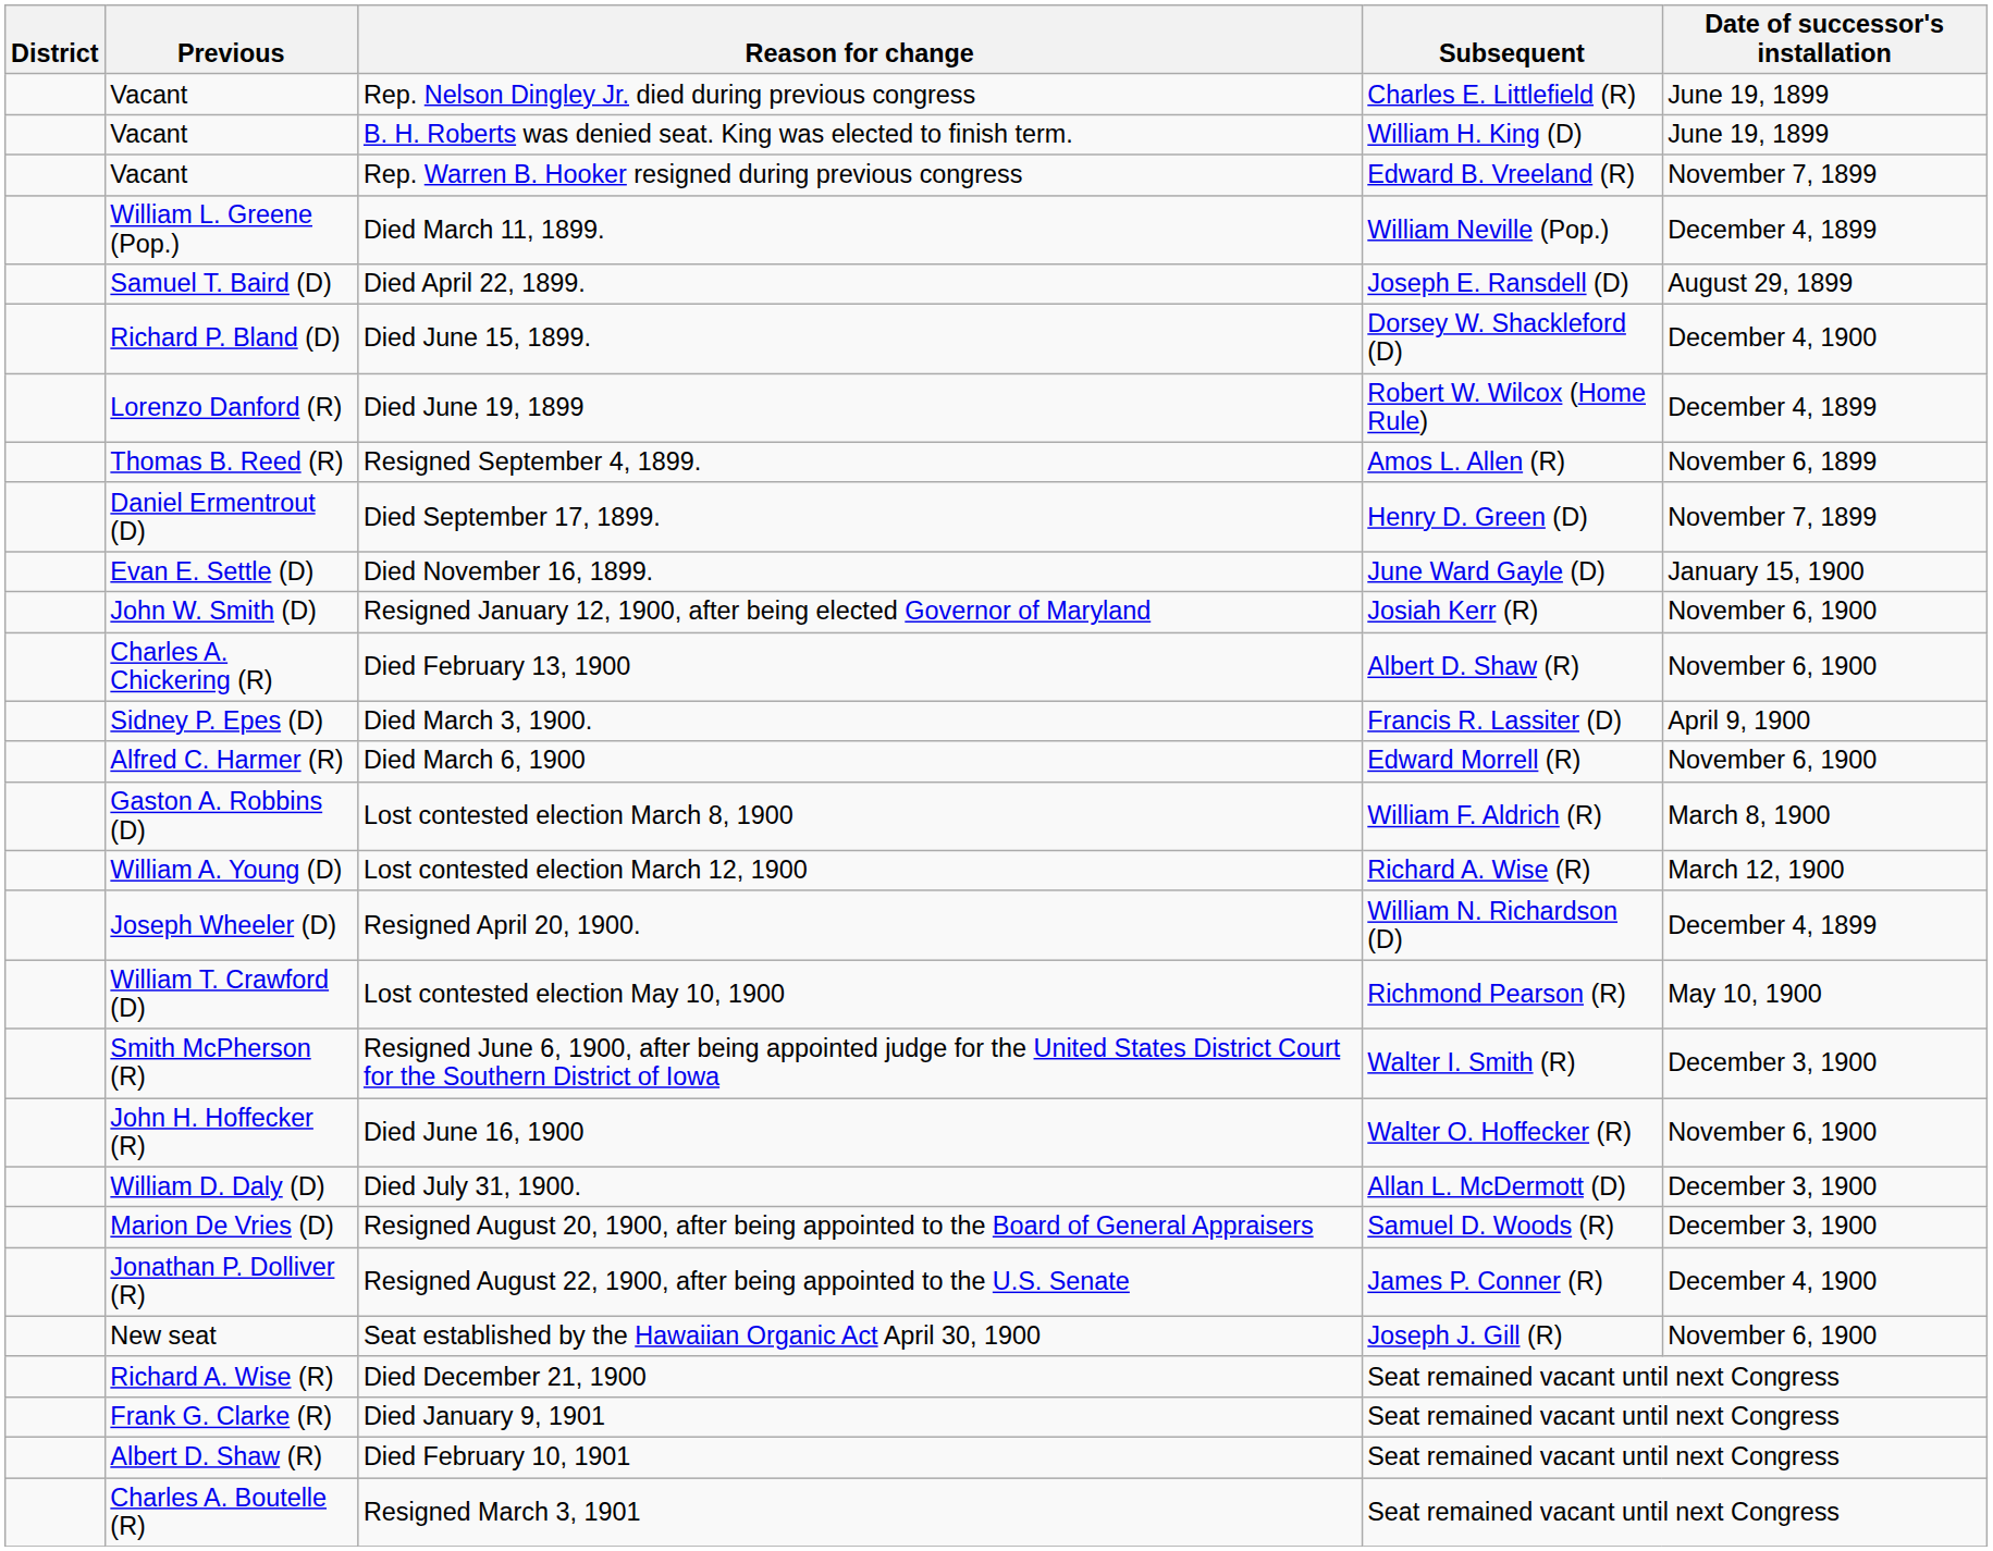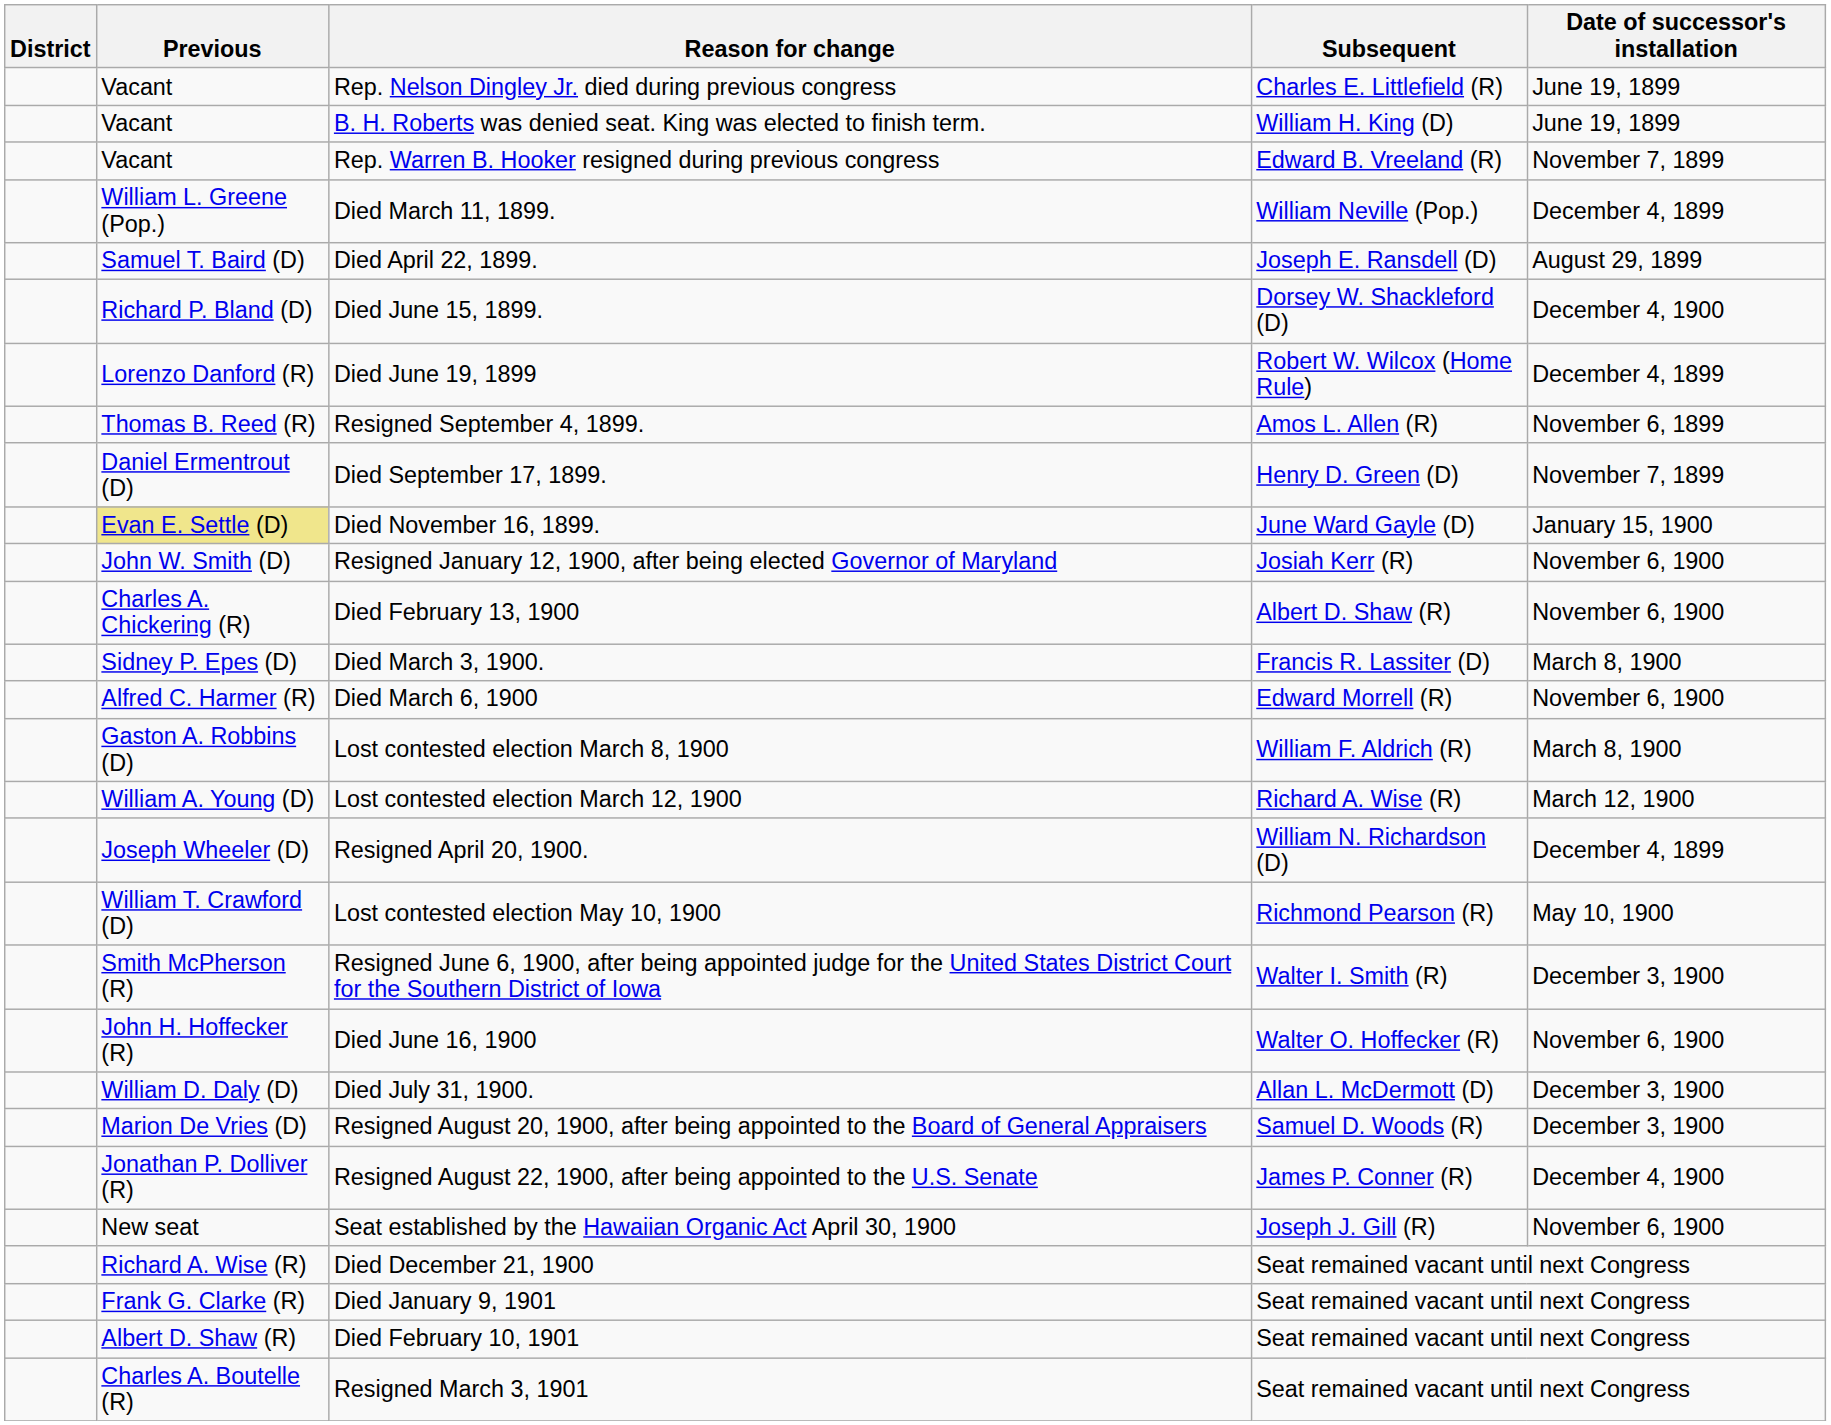 <table class="wikitable sortable">
 <tr valign=bottom>
 <th>District</th>
 <th>Previous</th>
 <th>Reason for change</th>
 <th>Subsequent</th>
 <th>Date of successor's installation</th>
 </tr>
 <tr>
 <td></td>
 <td>Vacant</td>
 <td>Rep. <a href='#'>Nelson Dingley Jr.</a> died during previous congress</td>
 <td><a href='#'>Charles E. Littlefield</a> (R)</td>
 <td>June 19, 1899</td>
 </tr>
 <tr>
 <td></td>
 <td>Vacant</td>
 <td><a href='#'>B. H. Roberts</a> was denied seat. King was elected to finish term.</td>
 <td><a href='#'>William H. King</a> (D)</td>
 <td>June 19, 1899</td>
 </tr>
 <tr>
 <td></td>
 <td>Vacant</td>
 <td>Rep. <a href='#'>Warren B. Hooker</a> resigned during previous congress</td>
 <td><a href='#'>Edward B. Vreeland</a> (R)</td>
 <td>November 7, 1899</td>
 </tr>
 <tr>
 <td></td>
 <td><a href='#'>William L. Greene</a> (Pop.)</td>
 <td>Died March 11, 1899.</td>
 <td><a href='#'>William Neville</a> (Pop.)</td>
 <td>December 4, 1899</td>
 </tr>
 <tr>
 <td></td>
 <td><a href='#'>Samuel T. Baird</a> (D)</td>
 <td>Died April 22, 1899.</td>
 <td><a href='#'>Joseph E. Ransdell</a> (D)</td>
 <td>August 29, 1899</td>
 </tr>
 <tr>
 <td></td>
 <td><a href='#'>Richard P. Bland</a> (D)</td>
 <td>Died June 15, 1899.</td>
 <td><a href='#'>Dorsey W. Shackleford</a> (D)</td>
 <td>December 4, 1900</td>
 </tr>
 <tr>
 <td></td>
 <td><a href='#'>Lorenzo Danford</a> (R)</td>
 <td>Died June 19, 1899</td>
 <td><a href='#'>Robert W. Wilcox</a> (<a href='#'>Home Rule</a>)</td>
 <td>December 4, 1899</td>
 </tr>
 <tr>
 <td></td>
 <td><a href='#'>Thomas B. Reed</a> (R)</td>
 <td>Resigned September 4, 1899.</td>
 <td><a href='#'>Amos L. Allen</a> (R)</td>
 <td>November 6, 1899</td>
 </tr>
 <tr>
 <td></td>
 <td><a href='#'>Daniel Ermentrout</a> (D)</td>
 <td>Died September 17, 1899.</td>
 <td><a href='#'>Henry D. Green</a> (D)</td>
 <td>November 7, 1899</td>
 </tr>
 <tr>
 <td></td>
-<td><a href='#'>Evan E. Settle</a> (D)</td>
+<td style="background: khaki;"><a href='#'>Evan E. Settle</a> (D)</td>
 <td>Died November 16, 1899.</td>
 <td><a href='#'>June Ward Gayle</a> (D)</td>
 <td>January 15, 1900</td>
 </tr>
 <tr>
 <td></td>
 <td><a href='#'>John W. Smith</a> (D)</td>
 <td>Resigned January 12, 1900, after being elected <a href='#'>Governor of Maryland</a></td>
 <td><a href='#'>Josiah Kerr</a> (R)</td>
 <td>November 6, 1900</td>
 </tr>
 <tr>
 <td></td>
 <td><a href='#'>Charles A. Chickering</a> (R)</td>
 <td>Died February 13, 1900</td>
 <td><a href='#'>Albert D. Shaw</a> (R)</td>
 <td>November 6, 1900</td>
 </tr>
 <tr>
 <td></td>
 <td><a href='#'>Sidney P. Epes</a> (D)</td>
 <td>Died March 3, 1900.</td>
 <td><a href='#'>Francis R. Lassiter</a> (D)</td>
-<td>April 9, 1900</td>
+<td>March 8, 1900</td>
 </tr>
 <tr>
 <td></td>
 <td><a href='#'>Alfred C. Harmer</a> (R)</td>
 <td>Died March 6, 1900</td>
 <td><a href='#'>Edward Morrell</a> (R)</td>
 <td>November 6, 1900</td>
 </tr>
 <tr>
 <td></td>
 <td><a href='#'>Gaston A. Robbins</a> (D)</td>
 <td>Lost contested election March 8, 1900</td>
 <td><a href='#'>William F. Aldrich</a> (R)</td>
 <td>March 8, 1900</td>
 </tr>
 <tr>
 <td></td>
 <td><a href='#'>William A. Young</a> (D)</td>
 <td>Lost contested election March 12, 1900</td>
 <td><a href='#'>Richard A. Wise</a> (R)</td>
 <td>March 12, 1900</td>
 </tr>
 <tr>
 <td></td>
 <td><a href='#'>Joseph Wheeler</a> (D)</td>
 <td>Resigned April 20, 1900.</td>
 <td><a href='#'>William N. Richardson</a> (D)</td>
 <td>December 4, 1899</td>
 </tr>
 <tr>
 <td></td>
 <td><a href='#'>William T. Crawford</a> (D)</td>
 <td>Lost contested election May 10, 1900</td>
 <td><a href='#'>Richmond Pearson</a> (R)</td>
 <td>May 10, 1900</td>
 </tr>
 <tr>
 <td></td>
 <td><a href='#'>Smith McPherson</a> (R)</td>
 <td>Resigned June 6, 1900, after being appointed judge for the <a href='#'>United States District Court for the Southern District of Iowa</a></td>
 <td><a href='#'>Walter I. Smith</a> (R)</td>
 <td>December 3, 1900</td>
 </tr>
 <tr>
 <td></td>
 <td><a href='#'>John H. Hoffecker</a> (R)</td>
 <td>Died June 16, 1900</td>
 <td><a href='#'>Walter O. Hoffecker</a> (R)</td>
 <td>November 6, 1900</td>
 </tr>
 <tr>
 <td></td>
 <td><a href='#'>William D. Daly</a> (D)</td>
 <td>Died July 31, 1900.</td>
 <td><a href='#'>Allan L. McDermott</a> (D)</td>
 <td>December 3, 1900</td>
 </tr>
 <tr>
 <td></td>
 <td><a href='#'>Marion De Vries</a> (D)</td>
 <td>Resigned August 20, 1900, after being appointed to the <a href='#'>Board of General Appraisers</a></td>
 <td><a href='#'>Samuel D. Woods</a> (R)</td>
 <td>December 3, 1900</td>
 </tr>
 <tr>
 <td></td>
 <td><a href='#'>Jonathan P. Dolliver</a> (R)</td>
 <td>Resigned August 22, 1900, after being appointed to the <a href='#'>U.S. Senate</a></td>
 <td><a href='#'>James P. Conner</a> (R)</td>
 <td>December 4, 1900</td>
 </tr>
 <tr>
 <td></td>
 <td>New seat</td>
 <td>Seat established by the <a href='#'>Hawaiian Organic Act</a> April 30, 1900</td>
 <td><a href='#'>Joseph J. Gill</a> (R)</td>
 <td>November 6, 1900</td>
 </tr>
 <tr>
 <td></td>
 <td><a href='#'>Richard A. Wise</a> (R)</td>
 <td>Died December 21, 1900</td>
 <td colspan=2>Seat remained vacant until next Congress</td>
 </tr>
 <tr>
 <td></td>
 <td><a href='#'>Frank G. Clarke</a> (R)</td>
 <td>Died January 9, 1901</td>
 <td colspan=2>Seat remained vacant until next Congress</td>
 </tr>
 <tr>
 <td></td>
 <td><a href='#'>Albert D. Shaw</a> (R)</td>
 <td>Died February 10, 1901</td>
 <td colspan=2>Seat remained vacant until next Congress</td>
 </tr>
 <tr>
 <td></td>
 <td><a href='#'>Charles A. Boutelle</a> (R)</td>
 <td>Resigned March 3, 1901</td>
 <td colspan=2>Seat remained vacant until next Congress</td>
 </tr>
 </table>
